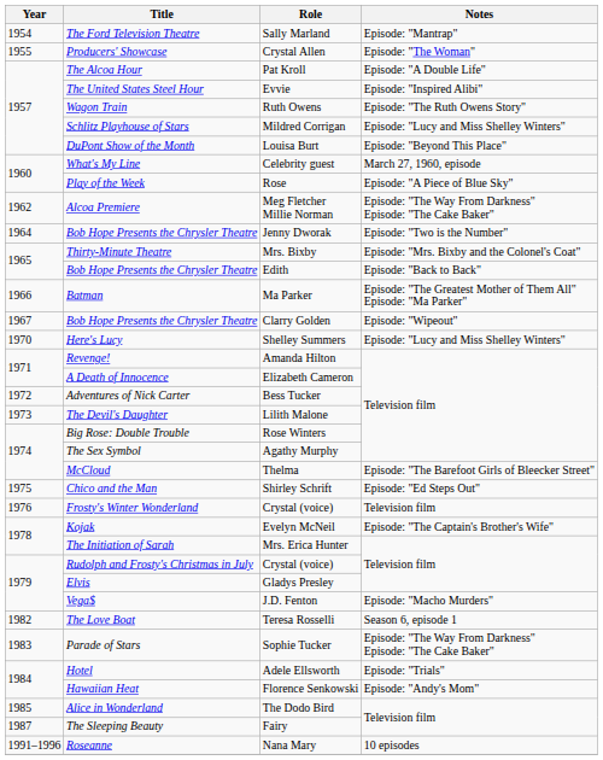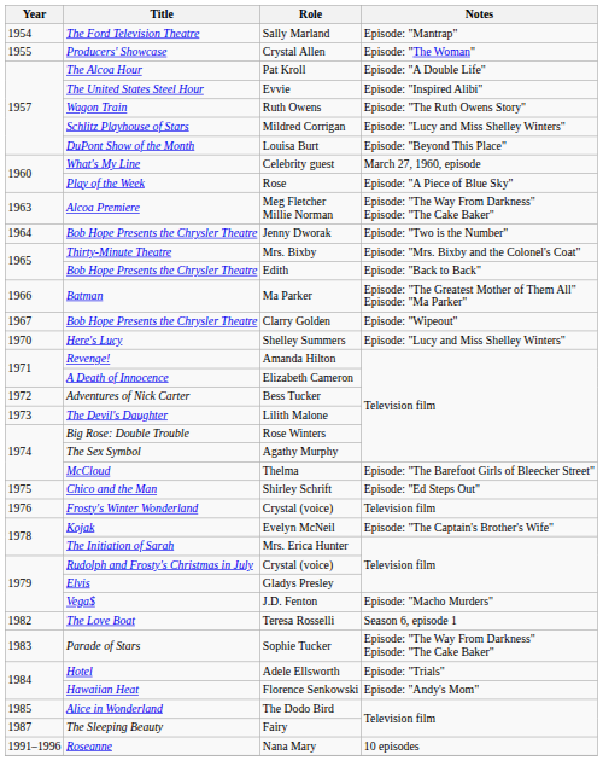 <table class="wikitable sortable" style="font-size: 100%;">
 <tr>
 <th>Year</th>
 <th>Title</th>
 <th>Role</th>
 <th>Notes</th>
 </tr>
 <tr>
 <td>1954</td>
 <td><em><a href='#'>The Ford Television Theatre</a></em></td>
 <td>Sally Marland</td>
 <td>Episode: "Mantrap"</td>
 </tr>
 <tr>
 <td>1955</td>
 <td><em><a href='#'>Producers' Showcase</a></em></td>
 <td>Crystal Allen</td>
 <td>Episode: "<a href='#'>The Woman</a>"</td>
 </tr>
 <tr>
 <td rowspan="5">1957</td>
 <td><em><a href='#'>The Alcoa Hour</a></em></td>
 <td>Pat Kroll</td>
 <td>Episode: "A Double Life"</td>
 </tr>
 <tr>
 <td><em><a href='#'>The United States Steel Hour</a></em></td>
 <td>Evvie</td>
 <td>Episode: "Inspired Alibi"</td>
 </tr>
 <tr>
 <td><em><a href='#'>Wagon Train</a></em></td>
 <td>Ruth Owens</td>
 <td>Episode: "The Ruth Owens Story"</td>
 </tr>
 <tr>
 <td><em><a href='#'>Schlitz Playhouse of Stars</a></em></td>
 <td>Mildred Corrigan</td>
 <td>Episode: "Lucy and Miss Shelley Winters"</td>
 </tr>
 <tr>
 <td><em><a href='#'>DuPont Show of the Month</a></em></td>
 <td>Louisa Burt</td>
 <td>Episode: "Beyond This Place"</td>
 </tr>
 <tr>
 <td rowspan="2">1960</td>
 <td><em><a href='#'>What's My Line</a></em></td>
 <td>Celebrity guest</td>
 <td>March 27, 1960, episode </td>
 </tr>
 <tr>
 <td><em><a href='#'>Play of the Week</a></em></td>
 <td>Rose</td>
 <td>Episode: "A Piece of Blue Sky"</td>
 </tr>
 <tr>
-<td>1962</td>
+<td>1963</td>
 <td><em><a href='#'>Alcoa Premiere</a></em></td>
 <td>Meg Fletcher<br>Millie Norman</td>
 <td>Episode: "The Way From Darkness"<br>Episode: "The Cake Baker"</td>
 </tr>
 <tr>
 <td>1964</td>
 <td><em><a href='#'>Bob Hope Presents the Chrysler Theatre</a></em></td>
 <td>Jenny Dworak</td>
 <td>Episode: "Two is the Number"<br></td>
 </tr>
 <tr>
 <td rowspan="2">1965</td>
 <td><em><a href='#'>Thirty-Minute Theatre</a></em></td>
 <td>Mrs. Bixby</td>
 <td>Episode: "Mrs. Bixby and the Colonel's Coat"</td>
 </tr>
 <tr>
 <td><em><a href='#'>Bob Hope Presents the Chrysler Theatre</a></em></td>
 <td>Edith</td>
 <td>Episode: "Back to Back"</td>
 </tr>
 <tr>
 <td>1966</td>
 <td><em><a href='#'>Batman</a></em></td>
 <td>Ma Parker</td>
 <td>Episode: "The Greatest Mother of Them All"<br>Episode: "Ma Parker"</td>
 </tr>
 <tr>
 <td>1967</td>
 <td><em><a href='#'>Bob Hope Presents the Chrysler Theatre</a></em></td>
 <td>Clarry Golden</td>
 <td>Episode: "Wipeout"</td>
 </tr>
 <tr>
 <td>1970</td>
 <td><em><a href='#'>Here's Lucy</a></em></td>
 <td>Shelley Summers</td>
 <td>Episode: "Lucy and Miss Shelley Winters"</td>
 </tr>
 <tr>
 <td rowspan="2">1971</td>
 <td><em><a href='#'>Revenge!</a></em></td>
 <td>Amanda Hilton</td>
 <td rowspan="6">Television film</td>
 </tr>
 <tr>
 <td><em><a href='#'>A Death of Innocence</a></em></td>
 <td>Elizabeth Cameron</td>
 </tr>
 <tr>
 <td>1972</td>
 <td><em>Adventures of Nick Carter</em></td>
 <td>Bess Tucker</td>
 </tr>
 <tr>
 <td>1973</td>
 <td><em><a href='#'>The Devil's Daughter</a></em></td>
 <td>Lilith Malone</td>
 </tr>
 <tr>
 <td rowspan="3">1974</td>
 <td><em>Big Rose: Double Trouble</em></td>
 <td>Rose Winters</td>
 </tr>
 <tr>
 <td><em>The Sex Symbol</em></td>
 <td>Agathy Murphy</td>
 </tr>
 <tr>
 <td><em><a href='#'>McCloud</a></em></td>
 <td>Thelma</td>
 <td>Episode: "The Barefoot Girls of Bleecker Street"</td>
 </tr>
 <tr>
 <td>1975</td>
 <td><em><a href='#'>Chico and the Man</a></em></td>
 <td>Shirley Schrift</td>
 <td>Episode: "Ed Steps Out"</td>
 </tr>
 <tr>
 <td>1976</td>
 <td><em><a href='#'>Frosty's Winter Wonderland</a></em></td>
 <td>Crystal (voice)</td>
 <td>Television film</td>
 </tr>
 <tr>
 <td rowspan="2">1978</td>
 <td><em><a href='#'>Kojak</a></em></td>
 <td>Evelyn McNeil</td>
 <td>Episode: "The Captain's Brother's Wife"</td>
 </tr>
 <tr>
 <td><em><a href='#'>The Initiation of Sarah</a></em></td>
 <td>Mrs. Erica Hunter</td>
 <td rowspan="3">Television film</td>
 </tr>
 <tr>
 <td rowspan="3">1979</td>
 <td><em><a href='#'>Rudolph and Frosty's Christmas in July</a></em></td>
 <td>Crystal (voice)</td>
 </tr>
 <tr>
 <td><em><a href='#'>Elvis</a></em></td>
 <td>Gladys Presley</td>
 </tr>
 <tr>
 <td><em><a href='#'>Vega$</a></em></td>
 <td>J.D. Fenton</td>
 <td>Episode: "Macho Murders"</td>
 </tr>
 <tr>
 <td>1982</td>
 <td><em><a href='#'>The Love Boat</a></em></td>
 <td>Teresa Rosselli</td>
 <td>Season 6, episode 1</td>
 </tr>
 <tr>
 <td>1983</td>
 <td><em>Parade of Stars</em></td>
 <td>Sophie Tucker</td>
 <td>Episode: "The Way From Darkness"<br>Episode: "The Cake Baker"</td>
 </tr>
 <tr>
 <td rowspan="2">1984</td>
 <td><em><a href='#'>Hotel</a></em></td>
 <td>Adele Ellsworth</td>
 <td>Episode: "Trials"</td>
 </tr>
 <tr>
 <td><em><a href='#'>Hawaiian Heat</a></em></td>
 <td>Florence Senkowski</td>
 <td>Episode: "Andy's Mom"</td>
 </tr>
 <tr>
 <td>1985</td>
 <td><em><a href='#'>Alice in Wonderland</a></em></td>
 <td>The Dodo Bird</td>
 <td rowspan="2">Television film</td>
 </tr>
 <tr>
 <td>1987</td>
 <td><em>The Sleeping Beauty</em></td>
 <td>Fairy</td>
 </tr>
 <tr>
 <td>1991–1996</td>
 <td><em><a href='#'>Roseanne</a></em></td>
 <td>Nana Mary</td>
 <td>10 episodes</td>
 </tr>
 <tr>
 </tr>
 </table>
